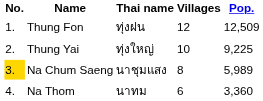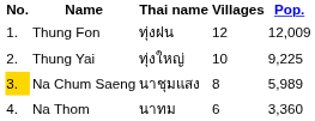 <table>
 <tr>
 <th>No.</th>
 <th>Name</th>
 <th>Thai name</th>
 <th>Villages</th>
 <th><a href='#'>Pop.</a></th>
 </tr>
 <tr>
 <td>1.</td>
 <td>Thung Fon</td>
 <td>ทุ่งฝน</td>
 <td>12</td>
-<td>12,509</td>
+<td>12,009</td>
 <td></td>
 </tr>
 <tr>
 <td>2.</td>
 <td>Thung Yai</td>
 <td>ทุ่งใหญ่</td>
 <td>10</td>
 <td>9,225</td>
 <td></td>
 </tr>
 <tr>
 <td style="background: gold;">3.</td>
 <td>Na Chum Saeng</td>
 <td>นาชุมแสง</td>
 <td>8</td>
 <td>5,989</td>
 <td></td>
 </tr>
 <tr>
 <td>4.</td>
 <td>Na Thom</td>
 <td>นาทม</td>
 <td>6</td>
 <td>3,360</td>
 <td></td>
 </tr>
 </table>
